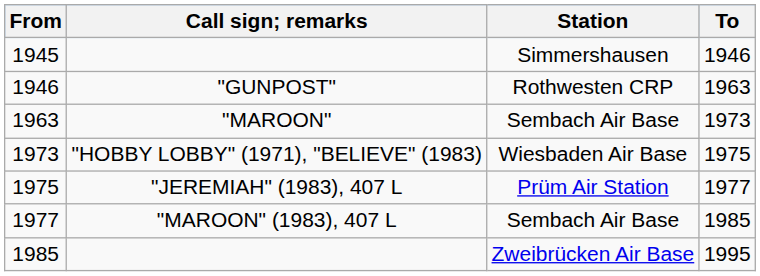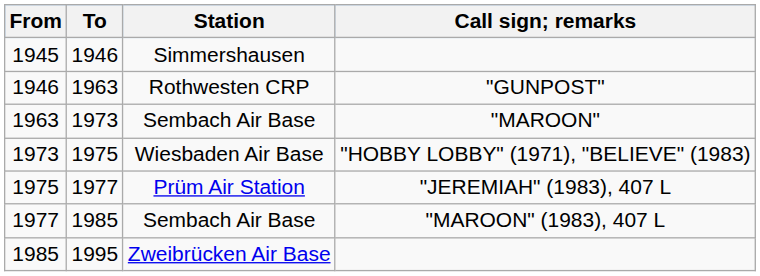 <table class="wikitable sortable" style="text-align:center">
 <tr style="background:#80C0FF">
 <th>From</th>
+<th>To</th>
+<th>Station</th>
 <th>Call sign; remarks</th>
-<th>Station</th>
-<th>To</th>
 </tr>
 <tr>
 <td>1945</td>
+<td>1946</td>
+<td>Simmershausen</td>
 <td></td>
-<td>Simmershausen</td>
-<td>1946</td>
 </tr>
 <tr>
 <td>1946</td>
+<td>1963</td>
+<td>Rothwesten CRP</td>
 <td>"GUNPOST"</td>
-<td>Rothwesten CRP</td>
-<td>1963</td>
 </tr>
 <tr>
 <td>1963</td>
+<td>1973</td>
+<td>Sembach Air Base</td>
 <td>"MAROON"</td>
-<td>Sembach Air Base</td>
-<td>1973</td>
 </tr>
 <tr>
 <td>1973</td>
+<td>1975</td>
+<td>Wiesbaden Air Base</td>
 <td>"HOBBY LOBBY" (1971), "BELIEVE" (1983)</td>
-<td>Wiesbaden Air Base</td>
-<td>1975</td>
 </tr>
 <tr>
 <td>1975</td>
+<td>1977</td>
+<td><a href='#'>Prüm Air Station</a></td>
 <td>"JEREMIAH" (1983), 407 L</td>
-<td><a href='#'>Prüm Air Station</a></td>
-<td>1977</td>
 </tr>
 <tr>
 <td>1977</td>
+<td>1985</td>
+<td>Sembach Air Base</td>
 <td>"MAROON" (1983), 407 L</td>
-<td>Sembach Air Base</td>
-<td>1985</td>
 </tr>
 <tr>
 <td>1985</td>
+<td>1995</td>
+<td><a href='#'>Zweibrücken Air Base</a></td>
 <td></td>
-<td><a href='#'>Zweibrücken Air Base</a></td>
-<td>1995</td>
 </tr>
 </table>
